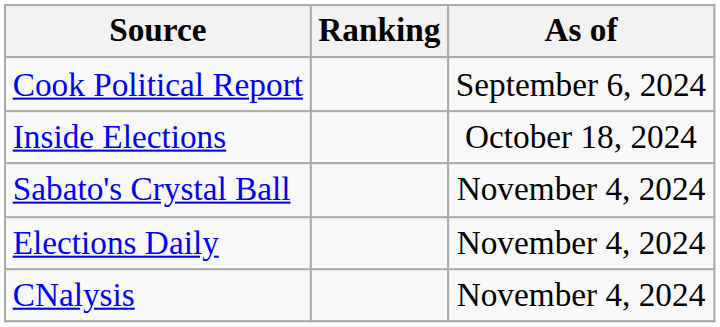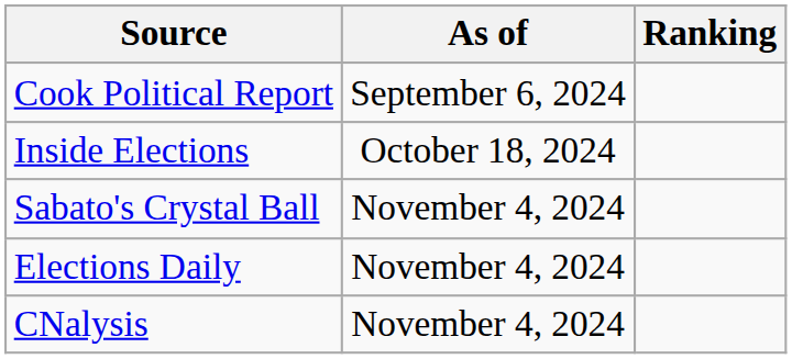 <table class="wikitable" style="text-align:center">
 <tr>
 <th>Source</th>
+<th>As of</th>
 <th>Ranking</th>
-<th>As of</th>
 </tr>
 <tr>
 <td align=left><a href='#'>Cook Political Report</a></td>
+<td>September 6, 2024</td>
 <td></td>
-<td>September 6, 2024</td>
 </tr>
 <tr>
 <td align=left><a href='#'>Inside Elections</a></td>
+<td>October 18, 2024</td>
 <td></td>
-<td>October 18, 2024</td>
 </tr>
 <tr>
 <td align=left><a href='#'>Sabato's Crystal Ball</a></td>
+<td>November 4, 2024</td>
 <td></td>
-<td>November 4, 2024</td>
 </tr>
 <tr>
 <td align=left><a href='#'>Elections Daily</a></td>
+<td>November 4, 2024</td>
 <td></td>
-<td>November 4, 2024</td>
 </tr>
 <tr>
 <td align=left><a href='#'>CNalysis</a></td>
+<td>November 4, 2024</td>
 <td></td>
-<td>November 4, 2024</td>
 </tr>
 </table>
